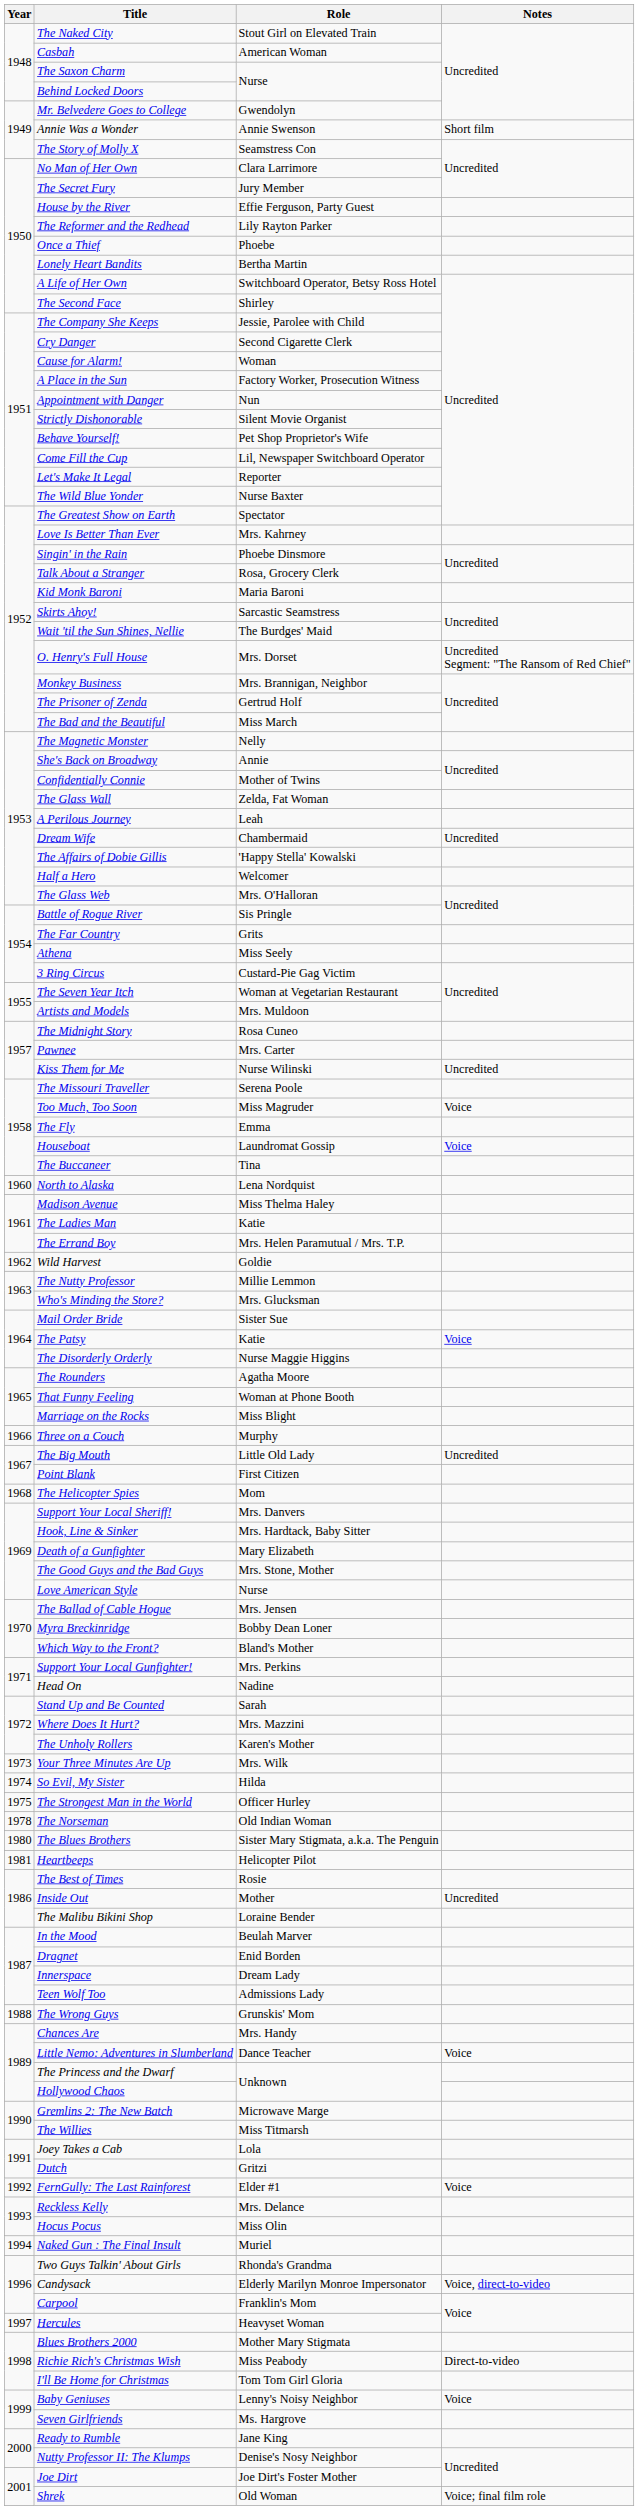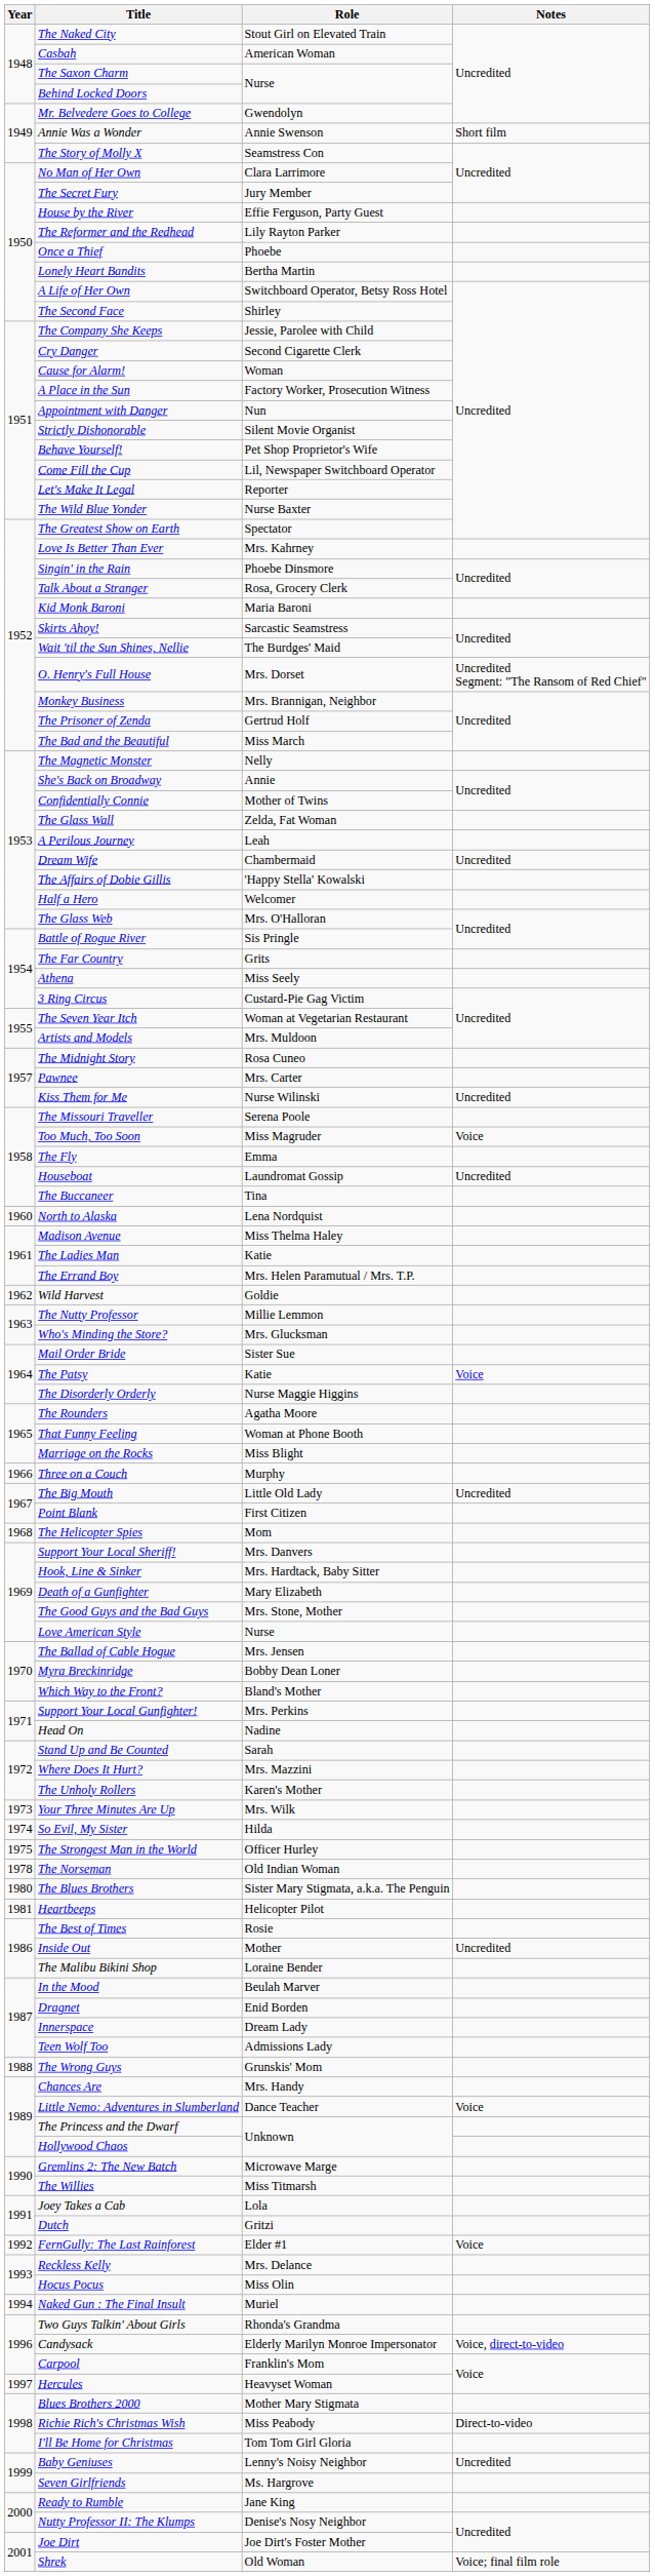 <table class="wikitable">
 <tr>
 <th>Year</th>
 <th>Title</th>
 <th>Role</th>
 <th>Notes</th>
 </tr>
 <tr>
 <td rowspan="4">1948</td>
 <td><em><a href='#'>The Naked City</a></em></td>
 <td>Stout Girl on Elevated Train</td>
 <td rowspan="5">Uncredited</td>
 </tr>
 <tr>
 <td><em><a href='#'>Casbah</a></em></td>
 <td>American Woman</td>
 </tr>
 <tr>
 <td><em><a href='#'>The Saxon Charm</a></em></td>
 <td rowspan=2>Nurse</td>
 </tr>
 <tr>
 <td><em><a href='#'>Behind Locked Doors</a></em></td>
 </tr>
 <tr>
 <td rowspan="3">1949</td>
 <td><em><a href='#'>Mr. Belvedere Goes to College</a></em></td>
 <td>Gwendolyn</td>
 </tr>
 <tr>
 <td><em>Annie Was a Wonder</em></td>
 <td>Annie Swenson</td>
 <td>Short film</td>
 </tr>
 <tr>
 <td><em><a href='#'>The Story of Molly X</a></em></td>
 <td>Seamstress Con</td>
 <td rowspan="3">Uncredited</td>
 </tr>
 <tr>
 <td rowspan="8">1950</td>
 <td><em><a href='#'>No Man of Her Own</a></em></td>
 <td>Clara Larrimore</td>
 </tr>
 <tr>
 <td><em><a href='#'>The Secret Fury</a></em></td>
 <td>Jury Member</td>
 </tr>
 <tr>
 <td><em><a href='#'>House by the River</a></em></td>
 <td>Effie Ferguson, Party Guest</td>
 <td></td>
 </tr>
 <tr>
 <td><em><a href='#'>The Reformer and the Redhead</a></em></td>
 <td>Lily Rayton Parker</td>
 <td></td>
 </tr>
 <tr>
 <td><em><a href='#'>Once a Thief</a></em></td>
 <td>Phoebe</td>
 <td></td>
 </tr>
 <tr>
 <td><em><a href='#'>Lonely Heart Bandits</a></em></td>
 <td>Bertha Martin</td>
 <td></td>
 </tr>
 <tr>
 <td><em><a href='#'>A Life of Her Own</a></em></td>
 <td>Switchboard Operator, Betsy Ross Hotel</td>
 <td rowspan="13">Uncredited</td>
 </tr>
 <tr>
 <td><em><a href='#'>The Second Face</a></em></td>
 <td>Shirley</td>
 </tr>
 <tr>
 <td rowspan="10">1951</td>
 <td><em><a href='#'>The Company She Keeps</a></em></td>
 <td>Jessie, Parolee with Child</td>
 </tr>
 <tr>
 <td><em><a href='#'>Cry Danger</a></em></td>
 <td>Second Cigarette Clerk</td>
 </tr>
 <tr>
 <td><em><a href='#'>Cause for Alarm!</a></em></td>
 <td>Woman</td>
 </tr>
 <tr>
 <td><em><a href='#'>A Place in the Sun</a></em></td>
 <td>Factory Worker, Prosecution Witness</td>
 </tr>
 <tr>
 <td><em><a href='#'>Appointment with Danger</a></em></td>
 <td>Nun</td>
 </tr>
 <tr>
 <td><em><a href='#'>Strictly Dishonorable</a></em></td>
 <td>Silent Movie Organist</td>
 </tr>
 <tr>
 <td><em><a href='#'>Behave Yourself!</a></em></td>
 <td>Pet Shop Proprietor's Wife</td>
 </tr>
 <tr>
 <td><em><a href='#'>Come Fill the Cup</a></em></td>
 <td>Lil, Newspaper Switchboard Operator</td>
 </tr>
 <tr>
 <td><em><a href='#'>Let's Make It Legal</a></em></td>
 <td>Reporter</td>
 </tr>
 <tr>
 <td><em><a href='#'>The Wild Blue Yonder</a></em></td>
 <td>Nurse Baxter</td>
 </tr>
 <tr>
 <td rowspan="11">1952</td>
 <td><em><a href='#'>The Greatest Show on Earth</a></em></td>
 <td>Spectator</td>
 </tr>
 <tr>
 <td><em><a href='#'>Love Is Better Than Ever</a></em></td>
 <td>Mrs. Kahrney</td>
 <td></td>
 </tr>
 <tr>
 <td><em><a href='#'>Singin' in the Rain</a></em></td>
 <td>Phoebe Dinsmore</td>
 <td rowspan="2">Uncredited</td>
 </tr>
 <tr>
 <td><em><a href='#'>Talk About a Stranger</a></em></td>
 <td>Rosa, Grocery Clerk</td>
 </tr>
 <tr>
 <td><em><a href='#'>Kid Monk Baroni</a></em></td>
 <td>Maria Baroni</td>
 <td></td>
 </tr>
 <tr>
 <td><em><a href='#'>Skirts Ahoy!</a></em></td>
 <td>Sarcastic Seamstress</td>
 <td rowspan="2">Uncredited</td>
 </tr>
 <tr>
 <td><em><a href='#'>Wait 'til the Sun Shines, Nellie</a></em></td>
 <td>The Burdges' Maid</td>
 </tr>
 <tr>
 <td><em><a href='#'>O. Henry's Full House</a></em></td>
 <td>Mrs. Dorset</td>
 <td>Uncredited<br>Segment: "The Ransom of Red Chief"</td>
 </tr>
 <tr>
 <td><em><a href='#'>Monkey Business</a></em></td>
 <td>Mrs. Brannigan, Neighbor</td>
 <td rowspan="3">Uncredited</td>
 </tr>
 <tr>
 <td><em><a href='#'>The Prisoner of Zenda</a></em></td>
 <td>Gertrud Holf</td>
 </tr>
 <tr>
 <td><em><a href='#'>The Bad and the Beautiful</a></em></td>
 <td>Miss March</td>
 </tr>
 <tr>
 <td rowspan="9">1953</td>
 <td><em><a href='#'>The Magnetic Monster</a></em></td>
 <td>Nelly</td>
 <td></td>
 </tr>
 <tr>
 <td><em><a href='#'>She's Back on Broadway</a></em></td>
 <td>Annie</td>
 <td rowspan="2">Uncredited</td>
 </tr>
 <tr>
 <td><em><a href='#'>Confidentially Connie</a></em></td>
 <td>Mother of Twins</td>
 </tr>
 <tr>
 <td><em><a href='#'>The Glass Wall</a></em></td>
 <td>Zelda, Fat Woman</td>
 <td></td>
 </tr>
 <tr>
 <td><em><a href='#'>A Perilous Journey</a></em></td>
 <td>Leah</td>
 <td></td>
 </tr>
 <tr>
 <td><em><a href='#'>Dream Wife</a></em></td>
 <td>Chambermaid</td>
 <td>Uncredited</td>
 </tr>
 <tr>
 <td><em><a href='#'>The Affairs of Dobie Gillis</a></em></td>
 <td>'Happy Stella' Kowalski</td>
 <td></td>
 </tr>
 <tr>
 <td><em><a href='#'>Half a Hero</a></em></td>
 <td>Welcomer</td>
 <td></td>
 </tr>
 <tr>
 <td><em><a href='#'>The Glass Web</a></em></td>
 <td>Mrs. O'Halloran</td>
 <td rowspan="2">Uncredited</td>
 </tr>
 <tr>
 <td rowspan="4">1954</td>
 <td><em><a href='#'>Battle of Rogue River</a></em></td>
 <td>Sis Pringle</td>
 </tr>
 <tr>
 <td><em><a href='#'>The Far Country</a></em></td>
 <td>Grits</td>
 <td></td>
 </tr>
 <tr>
 <td><em><a href='#'>Athena</a></em></td>
 <td>Miss Seely</td>
 <td></td>
 </tr>
 <tr>
 <td><em><a href='#'>3 Ring Circus</a></em></td>
 <td>Custard-Pie Gag Victim</td>
 <td rowspan="3">Uncredited</td>
 </tr>
 <tr>
 <td rowspan="2">1955</td>
 <td><em><a href='#'>The Seven Year Itch</a></em></td>
 <td>Woman at Vegetarian Restaurant</td>
 </tr>
 <tr>
 <td><em><a href='#'>Artists and Models</a></em></td>
 <td>Mrs. Muldoon</td>
 </tr>
 <tr>
 <td rowspan="3">1957</td>
 <td><em><a href='#'>The Midnight Story</a></em></td>
 <td>Rosa Cuneo</td>
 <td></td>
 </tr>
 <tr>
 <td><em><a href='#'>Pawnee</a></em></td>
 <td>Mrs. Carter</td>
 <td></td>
 </tr>
 <tr>
 <td><em><a href='#'>Kiss Them for Me</a></em></td>
 <td>Nurse Wilinski</td>
 <td>Uncredited</td>
 </tr>
 <tr>
 <td rowspan="5">1958</td>
 <td><em><a href='#'>The Missouri Traveller</a></em></td>
 <td>Serena Poole</td>
 <td></td>
 </tr>
 <tr>
 <td><em><a href='#'>Too Much, Too Soon</a></em></td>
 <td>Miss Magruder</td>
 <td>Voice</td>
 </tr>
 <tr>
 <td><em><a href='#'>The Fly</a></em></td>
 <td>Emma</td>
 <td></td>
 </tr>
 <tr>
 <td><em><a href='#'>Houseboat</a></em></td>
 <td>Laundromat Gossip</td>
-<td><a href='#'>Voice</a></td>
+<td>Uncredited</td>
 </tr>
 <tr>
 <td><em><a href='#'>The Buccaneer</a></em></td>
 <td>Tina</td>
 <td></td>
 </tr>
 <tr>
 <td>1960</td>
 <td><em><a href='#'>North to Alaska</a></em></td>
 <td>Lena Nordquist</td>
 <td></td>
 </tr>
 <tr>
 <td rowspan="3">1961</td>
 <td><em><a href='#'>Madison Avenue</a></em></td>
 <td>Miss Thelma Haley</td>
 <td></td>
 </tr>
 <tr>
 <td><em><a href='#'>The Ladies Man</a></em></td>
 <td>Katie</td>
 <td></td>
 </tr>
 <tr>
 <td><em><a href='#'>The Errand Boy</a></em></td>
 <td>Mrs. Helen Paramutual / Mrs. T.P.</td>
 <td></td>
 </tr>
 <tr>
 <td>1962</td>
 <td><em>Wild Harvest</em></td>
 <td>Goldie</td>
 <td></td>
 </tr>
 <tr>
 <td rowspan="2">1963</td>
 <td><em><a href='#'>The Nutty Professor</a></em></td>
 <td>Millie Lemmon</td>
 <td></td>
 </tr>
 <tr>
 <td><em><a href='#'>Who's Minding the Store?</a></em></td>
 <td>Mrs. Glucksman</td>
 <td></td>
 </tr>
 <tr>
 <td rowspan="3">1964</td>
 <td><em><a href='#'>Mail Order Bride</a></em></td>
 <td>Sister Sue</td>
 <td></td>
 </tr>
 <tr>
 <td><em><a href='#'>The Patsy</a></em></td>
 <td>Katie</td>
 <td><a href='#'>Voice</a></td>
 </tr>
 <tr>
 <td><em><a href='#'>The Disorderly Orderly</a></em></td>
 <td>Nurse Maggie Higgins</td>
 <td></td>
 </tr>
 <tr>
 <td rowspan="3">1965</td>
 <td><em><a href='#'>The Rounders</a></em></td>
 <td>Agatha Moore</td>
 <td></td>
 </tr>
 <tr>
 <td><em><a href='#'>That Funny Feeling</a></em></td>
 <td>Woman at Phone Booth</td>
 <td></td>
 </tr>
 <tr>
 <td><em><a href='#'>Marriage on the Rocks</a></em></td>
 <td>Miss Blight</td>
 <td></td>
 </tr>
 <tr>
 <td>1966</td>
 <td><em><a href='#'>Three on a Couch</a></em></td>
 <td>Murphy</td>
 <td></td>
 </tr>
 <tr>
 <td rowspan="2">1967</td>
 <td><em><a href='#'>The Big Mouth</a></em></td>
 <td>Little Old Lady</td>
 <td>Uncredited</td>
 </tr>
 <tr>
 <td><em><a href='#'>Point Blank</a></em></td>
 <td>First Citizen</td>
 <td></td>
 </tr>
 <tr>
 <td>1968</td>
 <td><em><a href='#'>The Helicopter Spies</a></em></td>
 <td>Mom</td>
 <td></td>
 </tr>
 <tr>
 <td rowspan="5">1969</td>
 <td><em><a href='#'>Support Your Local Sheriff!</a></em></td>
 <td>Mrs. Danvers</td>
 <td></td>
 </tr>
 <tr>
 <td><em><a href='#'>Hook, Line & Sinker</a></em></td>
 <td>Mrs. Hardtack, Baby Sitter</td>
 <td></td>
 </tr>
 <tr>
 <td><em><a href='#'>Death of a Gunfighter</a></em></td>
 <td>Mary Elizabeth</td>
 <td></td>
 </tr>
 <tr>
 <td><em><a href='#'>The Good Guys and the Bad Guys</a></em></td>
 <td>Mrs. Stone, Mother</td>
 <td></td>
 </tr>
 <tr>
 <td><a href='#'><em>Love American Style</em></a></td>
 <td>Nurse</td>
 <td></td>
 </tr>
 <tr>
 <td rowspan="3">1970</td>
 <td><em><a href='#'>The Ballad of Cable Hogue</a></em></td>
 <td>Mrs. Jensen</td>
 <td></td>
 </tr>
 <tr>
 <td><em><a href='#'>Myra Breckinridge</a></em></td>
 <td>Bobby Dean Loner</td>
 <td></td>
 </tr>
 <tr>
 <td><em><a href='#'>Which Way to the Front?</a></em></td>
 <td>Bland's Mother</td>
 <td></td>
 </tr>
 <tr>
 <td rowspan="2">1971</td>
 <td><em><a href='#'>Support Your Local Gunfighter!</a></em></td>
 <td>Mrs. Perkins</td>
 <td></td>
 </tr>
 <tr>
 <td><em>Head On</em></td>
 <td>Nadine</td>
 <td></td>
 </tr>
 <tr>
 <td rowspan="3">1972</td>
 <td><em><a href='#'>Stand Up and Be Counted</a></em></td>
 <td>Sarah</td>
 <td></td>
 </tr>
 <tr>
 <td><em><a href='#'>Where Does It Hurt?</a></em></td>
 <td>Mrs. Mazzini</td>
 <td></td>
 </tr>
 <tr>
 <td><em><a href='#'>The Unholy Rollers</a></em></td>
 <td>Karen's Mother</td>
 <td></td>
 </tr>
 <tr>
 <td>1973</td>
 <td><em><a href='#'>Your Three Minutes Are Up</a></em></td>
 <td>Mrs. Wilk</td>
 <td></td>
 </tr>
 <tr>
 <td>1974</td>
 <td><em><a href='#'>So Evil, My Sister</a></em></td>
 <td>Hilda</td>
 <td></td>
 </tr>
 <tr>
 <td>1975</td>
 <td><em><a href='#'>The Strongest Man in the World</a></em></td>
 <td>Officer Hurley</td>
 <td></td>
 </tr>
 <tr>
 <td>1978</td>
 <td><em><a href='#'>The Norseman</a></em></td>
 <td>Old Indian Woman</td>
 <td></td>
 </tr>
 <tr>
 <td>1980</td>
 <td><em><a href='#'>The Blues Brothers</a></em></td>
 <td>Sister Mary Stigmata, a.k.a. The Penguin</td>
 <td></td>
 </tr>
 <tr>
 <td>1981</td>
 <td><em><a href='#'>Heartbeeps</a></em></td>
 <td>Helicopter Pilot</td>
 <td></td>
 </tr>
 <tr>
 <td rowspan="3">1986</td>
 <td><em><a href='#'>The Best of Times</a></em></td>
 <td>Rosie</td>
 <td></td>
 </tr>
 <tr>
 <td><em><a href='#'>Inside Out</a></em></td>
 <td>Mother</td>
 <td>Uncredited</td>
 </tr>
 <tr>
 <td><em>The Malibu Bikini Shop</em></td>
 <td>Loraine Bender</td>
 <td></td>
 </tr>
 <tr>
 <td rowspan="4">1987</td>
 <td><em><a href='#'>In the Mood</a></em></td>
 <td>Beulah Marver</td>
 <td></td>
 </tr>
 <tr>
 <td><em><a href='#'>Dragnet</a></em></td>
 <td>Enid Borden</td>
 <td></td>
 </tr>
 <tr>
 <td><em><a href='#'>Innerspace</a></em></td>
 <td>Dream Lady</td>
 <td></td>
 </tr>
 <tr>
 <td><em><a href='#'>Teen Wolf Too</a></em></td>
 <td>Admissions Lady</td>
 <td></td>
 </tr>
 <tr>
 <td>1988</td>
 <td><em><a href='#'>The Wrong Guys</a></em></td>
 <td>Grunskis' Mom</td>
 <td></td>
 </tr>
 <tr>
 <td rowspan="4">1989</td>
 <td><em><a href='#'>Chances Are</a></em></td>
 <td>Mrs. Handy</td>
 <td></td>
 </tr>
 <tr>
 <td><em><a href='#'>Little Nemo: Adventures in Slumberland</a></em></td>
 <td>Dance Teacher</td>
 <td>Voice</td>
 </tr>
 <tr>
 <td><em>The Princess and the Dwarf</em></td>
 <td rowspan=2>Unknown</td>
 <td></td>
 </tr>
 <tr>
 <td><em><a href='#'>Hollywood Chaos</a></em></td>
 <td></td>
 </tr>
 <tr>
 <td rowspan="2">1990</td>
 <td><em><a href='#'>Gremlins 2: The New Batch</a></em></td>
 <td>Microwave Marge</td>
 <td></td>
 </tr>
 <tr>
 <td><em><a href='#'>The Willies</a></em></td>
 <td>Miss Titmarsh</td>
 <td></td>
 </tr>
 <tr>
 <td rowspan="2">1991</td>
 <td><em>Joey Takes a Cab</em></td>
 <td>Lola</td>
 <td></td>
 </tr>
 <tr>
 <td><em><a href='#'>Dutch</a></em></td>
 <td>Gritzi</td>
 <td></td>
 </tr>
 <tr>
 <td>1992</td>
 <td><em><a href='#'>FernGully: The Last Rainforest</a></em></td>
 <td>Elder #1</td>
 <td>Voice</td>
 </tr>
 <tr>
 <td rowspan="2">1993</td>
 <td><em><a href='#'>Reckless Kelly</a></em></td>
 <td>Mrs. Delance</td>
 <td></td>
 </tr>
 <tr>
 <td><em><a href='#'>Hocus Pocus</a></em></td>
 <td>Miss Olin</td>
 <td></td>
 </tr>
 <tr>
 <td>1994</td>
 <td><em><a href='#'>Naked Gun : The Final Insult</a></em></td>
 <td>Muriel</td>
 <td></td>
 </tr>
 <tr>
 <td rowspan="3">1996</td>
 <td><em>Two Guys Talkin' About Girls</em></td>
 <td>Rhonda's Grandma</td>
 <td></td>
 </tr>
 <tr>
 <td><em>Candysack</em></td>
 <td>Elderly Marilyn Monroe Impersonator</td>
 <td>Voice, <a href='#'>direct-to-video</a></td>
 </tr>
 <tr>
 <td><em><a href='#'>Carpool</a></em></td>
 <td>Franklin's Mom</td>
 <td rowspan=2>Voice</td>
 </tr>
 <tr>
 <td>1997</td>
 <td><em><a href='#'>Hercules</a></em></td>
 <td>Heavyset Woman</td>
 </tr>
 <tr>
 <td rowspan="3">1998</td>
 <td><em><a href='#'>Blues Brothers 2000</a></em></td>
 <td>Mother Mary Stigmata</td>
 <td></td>
 </tr>
 <tr>
 <td><em><a href='#'>Richie Rich's Christmas Wish</a></em></td>
 <td>Miss Peabody</td>
 <td>Direct-to-video</td>
 </tr>
 <tr>
 <td><em><a href='#'>I'll Be Home for Christmas</a></em></td>
 <td>Tom Tom Girl Gloria</td>
 <td></td>
 </tr>
 <tr>
 <td rowspan="2">1999</td>
 <td><em><a href='#'>Baby Geniuses</a></em></td>
 <td>Lenny's Noisy Neighbor</td>
-<td>Voice</td>
+<td>Uncredited</td>
 </tr>
 <tr>
 <td><em><a href='#'>Seven Girlfriends</a></em></td>
 <td>Ms. Hargrove</td>
 <td></td>
 </tr>
 <tr>
 <td rowspan="2">2000</td>
 <td><em><a href='#'>Ready to Rumble</a></em></td>
 <td>Jane King</td>
 <td></td>
 </tr>
 <tr>
 <td><em><a href='#'>Nutty Professor II: The Klumps</a></em></td>
 <td>Denise's Nosy Neighbor</td>
 <td rowspan="2">Uncredited</td>
 </tr>
 <tr>
 <td rowspan="2">2001</td>
 <td><em><a href='#'>Joe Dirt</a></em></td>
 <td>Joe Dirt's Foster Mother</td>
 </tr>
 <tr>
 <td><em><a href='#'>Shrek</a></em></td>
 <td>Old Woman</td>
 <td>Voice; final film role</td>
 </tr>
 </table>
